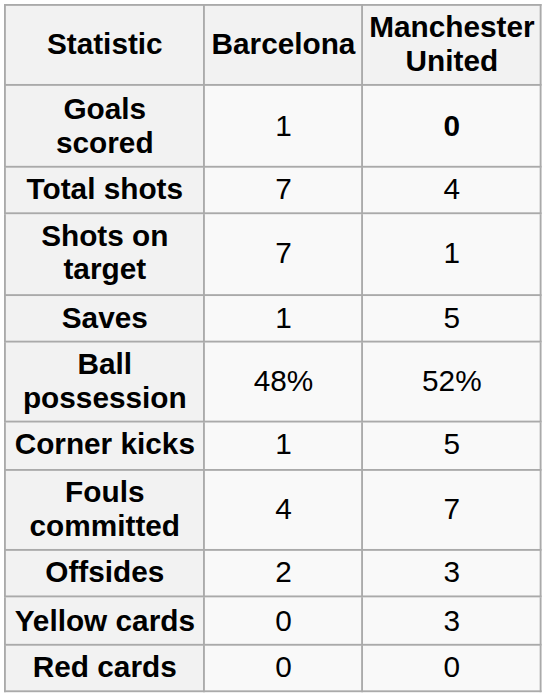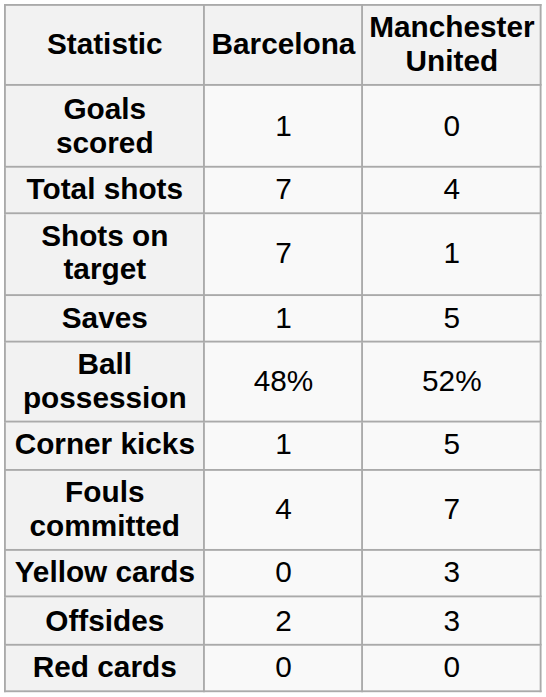 <table class="wikitable plainrowheaders" style="text-align:center">
 <tr>
 <th scope="col" style="width:100px">Statistic</th>
 <th scope="col" style="width:70px">Barcelona</th>
 <th scope="col" style="width:70px">Manchester United</th>
 </tr>
 <tr>
 <th scope=row>Goals scored</th>
 <td>1</td>
-<td><strong>0</strong></td>
+<td>0</td>
 </tr>
 <tr>
 <th scope=row>Total shots</th>
 <td>7</td>
 <td>4</td>
 </tr>
 <tr>
 <th scope=row>Shots on target</th>
 <td>7</td>
 <td>1</td>
 </tr>
 <tr>
 <th scope=row>Saves</th>
 <td>1</td>
 <td>5</td>
 </tr>
 <tr>
 <th scope=row>Ball possession</th>
 <td>48%</td>
 <td>52%</td>
 </tr>
 <tr>
 <th scope=row>Corner kicks</th>
 <td>1</td>
 <td>5</td>
 </tr>
 <tr>
 <th scope=row>Fouls committed</th>
 <td>4</td>
 <td>7</td>
 </tr>
 <tr>
-<th scope=row>Offsides</th>
-<td>2</td>
+<th scope=row>Yellow cards</th>
+<td>0</td>
 <td>3</td>
 </tr>
 <tr>
-<th scope=row>Yellow cards</th>
-<td>0</td>
+<th scope=row>Offsides</th>
+<td>2</td>
 <td>3</td>
 </tr>
 <tr>
 <th scope=row>Red cards</th>
 <td>0</td>
 <td>0</td>
 </tr>
 </table>
